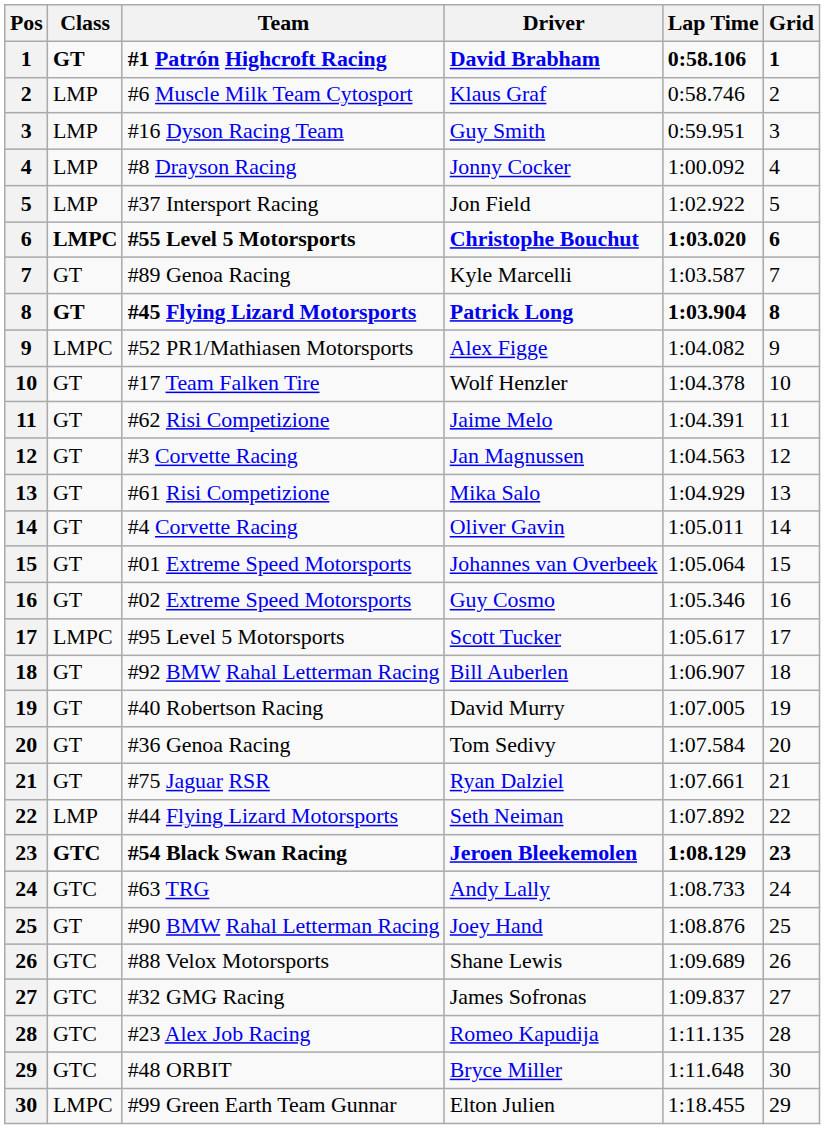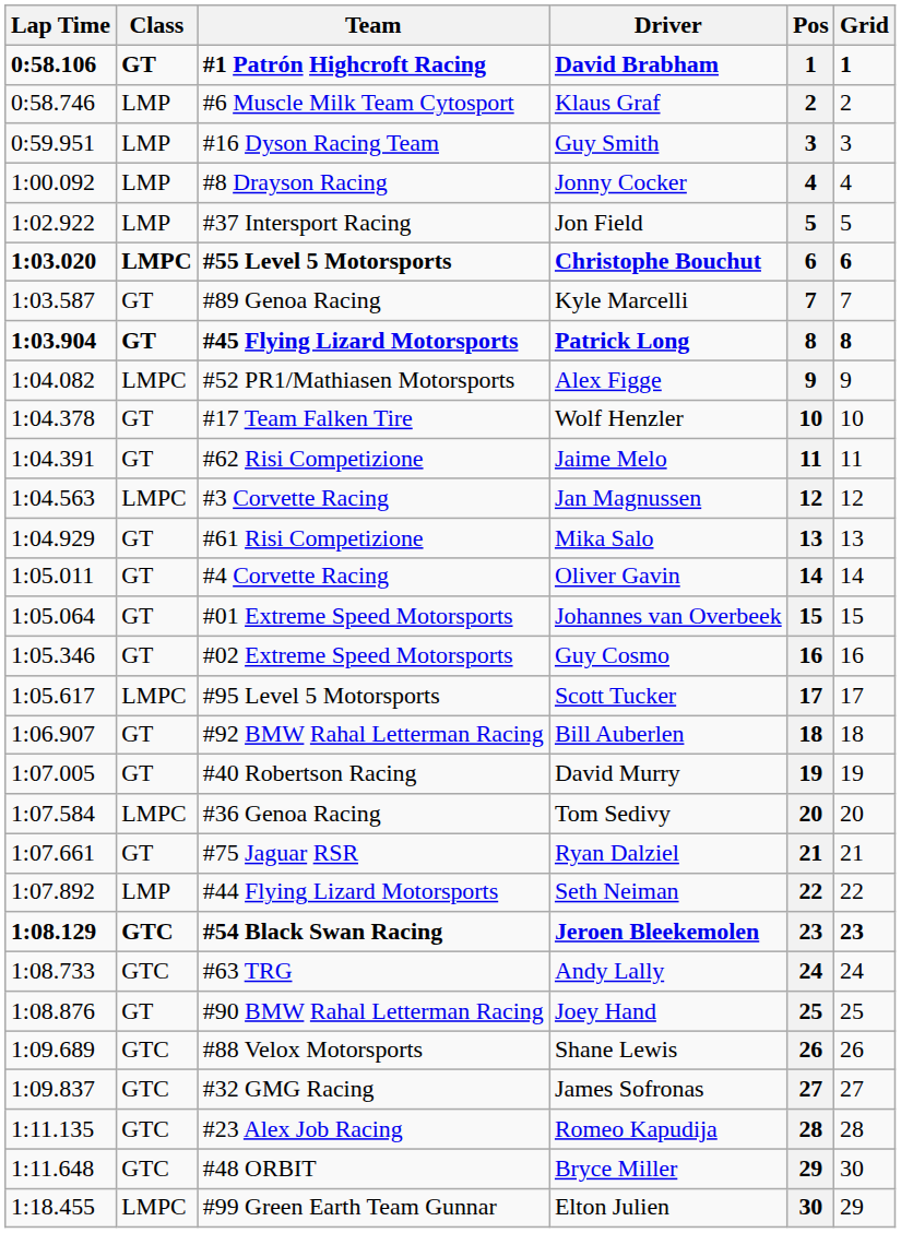 <table class="wikitable" style="font-size: 90%;">
 <tr>
-<th>Pos</th>
+<th>Lap Time</th>
 <th>Class</th>
 <th>Team</th>
 <th>Driver</th>
-<th>Lap Time</th>
+<th>Pos</th>
 <th>Grid</th>
 </tr>
 <tr style="font-weight:bold">
-<th>1</th>
+<td>0:58.106</td>
 <td>GT</td>
 <td>#1 <a href='#'>Patrón</a> <a href='#'>Highcroft Racing</a></td>
 <td><a href='#'>David Brabham</a></td>
-<td>0:58.106</td>
+<th>1</th>
 <td>1</td>
 </tr>
 <tr>
-<th>2</th>
+<td>0:58.746</td>
 <td>LMP</td>
 <td>#6 <a href='#'>Muscle Milk Team Cytosport</a></td>
 <td><a href='#'>Klaus Graf</a></td>
-<td>0:58.746</td>
+<th>2</th>
 <td>2</td>
 </tr>
 <tr>
-<th>3</th>
+<td>0:59.951</td>
 <td>LMP</td>
 <td>#16 <a href='#'>Dyson Racing Team</a></td>
 <td><a href='#'>Guy Smith</a></td>
-<td>0:59.951</td>
+<th>3</th>
 <td>3</td>
 </tr>
 <tr>
-<th>4</th>
+<td>1:00.092</td>
 <td>LMP</td>
 <td>#8 <a href='#'>Drayson Racing</a></td>
 <td><a href='#'>Jonny Cocker</a></td>
-<td>1:00.092</td>
+<th>4</th>
 <td>4</td>
 </tr>
 <tr>
-<th>5</th>
+<td>1:02.922</td>
 <td>LMP</td>
 <td>#37 Intersport Racing</td>
 <td>Jon Field</td>
-<td>1:02.922</td>
+<th>5</th>
 <td>5</td>
 </tr>
 <tr style="font-weight:bold">
-<th>6</th>
+<td>1:03.020</td>
 <td>LMPC</td>
 <td>#55 Level 5 Motorsports</td>
 <td><a href='#'>Christophe Bouchut</a></td>
-<td>1:03.020</td>
+<th>6</th>
 <td>6</td>
 </tr>
 <tr>
-<th>7</th>
+<td>1:03.587</td>
 <td>GT</td>
 <td>#89 Genoa Racing</td>
 <td>Kyle Marcelli</td>
-<td>1:03.587</td>
+<th>7</th>
 <td>7</td>
 </tr>
 <tr style="font-weight:bold">
-<th>8</th>
+<td>1:03.904</td>
 <td>GT</td>
 <td>#45 <a href='#'>Flying Lizard Motorsports</a></td>
 <td><a href='#'>Patrick Long</a></td>
-<td>1:03.904</td>
+<th>8</th>
 <td>8</td>
 </tr>
 <tr>
-<th>9</th>
+<td>1:04.082</td>
 <td>LMPC</td>
 <td>#52 PR1/Mathiasen Motorsports</td>
 <td><a href='#'>Alex Figge</a></td>
-<td>1:04.082</td>
+<th>9</th>
 <td>9</td>
 </tr>
 <tr>
-<th>10</th>
+<td>1:04.378</td>
 <td>GT</td>
 <td>#17 <a href='#'>Team Falken Tire</a></td>
 <td>Wolf Henzler</td>
-<td>1:04.378</td>
+<th>10</th>
 <td>10</td>
 </tr>
 <tr>
-<th>11</th>
+<td>1:04.391</td>
 <td>GT</td>
 <td>#62 <a href='#'>Risi Competizione</a></td>
 <td><a href='#'>Jaime Melo</a></td>
-<td>1:04.391</td>
+<th>11</th>
 <td>11</td>
 </tr>
 <tr>
-<th>12</th>
-<td>GT</td>
+<td>1:04.563</td>
+<td>LMPC</td>
 <td>#3 <a href='#'>Corvette Racing</a></td>
 <td><a href='#'>Jan Magnussen</a></td>
-<td>1:04.563</td>
+<th>12</th>
 <td>12</td>
 </tr>
 <tr>
-<th>13</th>
+<td>1:04.929</td>
 <td>GT</td>
 <td>#61 <a href='#'>Risi Competizione</a></td>
 <td><a href='#'>Mika Salo</a></td>
-<td>1:04.929</td>
+<th>13</th>
 <td>13</td>
 </tr>
 <tr>
-<th>14</th>
+<td>1:05.011</td>
 <td>GT</td>
 <td>#4 <a href='#'>Corvette Racing</a></td>
 <td><a href='#'>Oliver Gavin</a></td>
-<td>1:05.011</td>
+<th>14</th>
 <td>14</td>
 </tr>
 <tr>
-<th>15</th>
+<td>1:05.064</td>
 <td>GT</td>
 <td>#01 <a href='#'>Extreme Speed Motorsports</a></td>
 <td><a href='#'>Johannes van Overbeek</a></td>
-<td>1:05.064</td>
+<th>15</th>
 <td>15</td>
 </tr>
 <tr>
-<th>16</th>
+<td>1:05.346</td>
 <td>GT</td>
 <td>#02 <a href='#'>Extreme Speed Motorsports</a></td>
 <td><a href='#'>Guy Cosmo</a></td>
-<td>1:05.346</td>
+<th>16</th>
 <td>16</td>
 </tr>
 <tr>
-<th>17</th>
+<td>1:05.617</td>
 <td>LMPC</td>
 <td>#95 Level 5 Motorsports</td>
 <td><a href='#'>Scott Tucker</a></td>
-<td>1:05.617</td>
+<th>17</th>
 <td>17</td>
 </tr>
 <tr>
-<th>18</th>
+<td>1:06.907</td>
 <td>GT</td>
 <td>#92 <a href='#'>BMW</a> <a href='#'>Rahal Letterman Racing</a></td>
 <td><a href='#'>Bill Auberlen</a></td>
-<td>1:06.907</td>
+<th>18</th>
 <td>18</td>
 </tr>
 <tr>
-<th>19</th>
+<td>1:07.005</td>
 <td>GT</td>
 <td>#40 Robertson Racing</td>
 <td>David Murry</td>
-<td>1:07.005</td>
+<th>19</th>
 <td>19</td>
 </tr>
 <tr>
-<th>20</th>
-<td>GT</td>
+<td>1:07.584</td>
+<td>LMPC</td>
 <td>#36 Genoa Racing</td>
 <td>Tom Sedivy</td>
-<td>1:07.584</td>
+<th>20</th>
 <td>20</td>
 </tr>
 <tr>
-<th>21</th>
+<td>1:07.661</td>
 <td>GT</td>
 <td>#75 <a href='#'>Jaguar</a> <a href='#'>RSR</a></td>
 <td><a href='#'>Ryan Dalziel</a></td>
-<td>1:07.661</td>
+<th>21</th>
 <td>21</td>
 </tr>
 <tr>
-<th>22</th>
+<td>1:07.892</td>
 <td>LMP</td>
 <td>#44 <a href='#'>Flying Lizard Motorsports</a></td>
 <td><a href='#'>Seth Neiman</a></td>
-<td>1:07.892</td>
+<th>22</th>
 <td>22</td>
 </tr>
 <tr style="font-weight:bold">
-<th>23</th>
+<td>1:08.129</td>
 <td>GTC</td>
 <td>#54 Black Swan Racing</td>
 <td><a href='#'>Jeroen Bleekemolen</a></td>
-<td>1:08.129</td>
+<th>23</th>
 <td>23</td>
 </tr>
 <tr>
-<th>24</th>
+<td>1:08.733</td>
 <td>GTC</td>
 <td>#63 <a href='#'>TRG</a></td>
 <td><a href='#'>Andy Lally</a></td>
-<td>1:08.733</td>
+<th>24</th>
 <td>24</td>
 </tr>
 <tr>
-<th>25</th>
+<td>1:08.876</td>
 <td>GT</td>
 <td>#90 <a href='#'>BMW</a> <a href='#'>Rahal Letterman Racing</a></td>
 <td><a href='#'>Joey Hand</a></td>
-<td>1:08.876</td>
+<th>25</th>
 <td>25</td>
 </tr>
 <tr>
-<th>26</th>
+<td>1:09.689</td>
 <td>GTC</td>
 <td>#88 Velox Motorsports</td>
 <td>Shane Lewis</td>
-<td>1:09.689</td>
+<th>26</th>
 <td>26</td>
 </tr>
 <tr>
-<th>27</th>
+<td>1:09.837</td>
 <td>GTC</td>
 <td>#32 GMG Racing</td>
 <td>James Sofronas</td>
-<td>1:09.837</td>
+<th>27</th>
 <td>27</td>
 </tr>
 <tr>
-<th>28</th>
+<td>1:11.135</td>
 <td>GTC</td>
 <td>#23 <a href='#'>Alex Job Racing</a></td>
 <td><a href='#'>Romeo Kapudija</a></td>
-<td>1:11.135</td>
+<th>28</th>
 <td>28</td>
 </tr>
 <tr>
-<th>29</th>
+<td>1:11.648</td>
 <td>GTC</td>
 <td>#48 ORBIT</td>
 <td><a href='#'>Bryce Miller</a></td>
-<td>1:11.648</td>
+<th>29</th>
 <td>30</td>
 </tr>
 <tr>
-<th>30</th>
+<td>1:18.455</td>
 <td>LMPC</td>
 <td>#99 Green Earth Team Gunnar</td>
 <td>Elton Julien</td>
-<td>1:18.455</td>
+<th>30</th>
 <td>29</td>
 </tr>
 </table>
